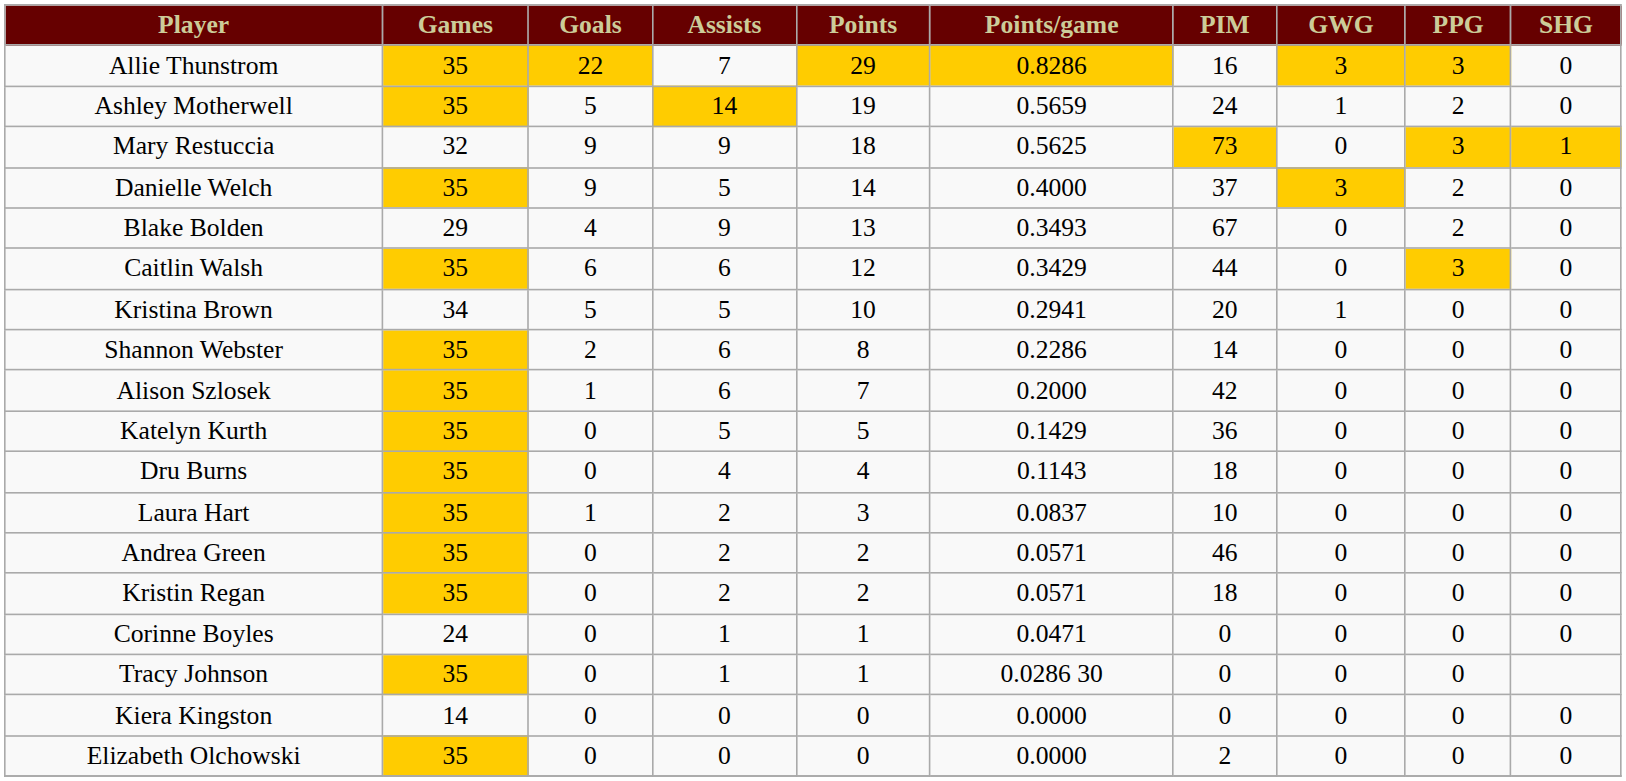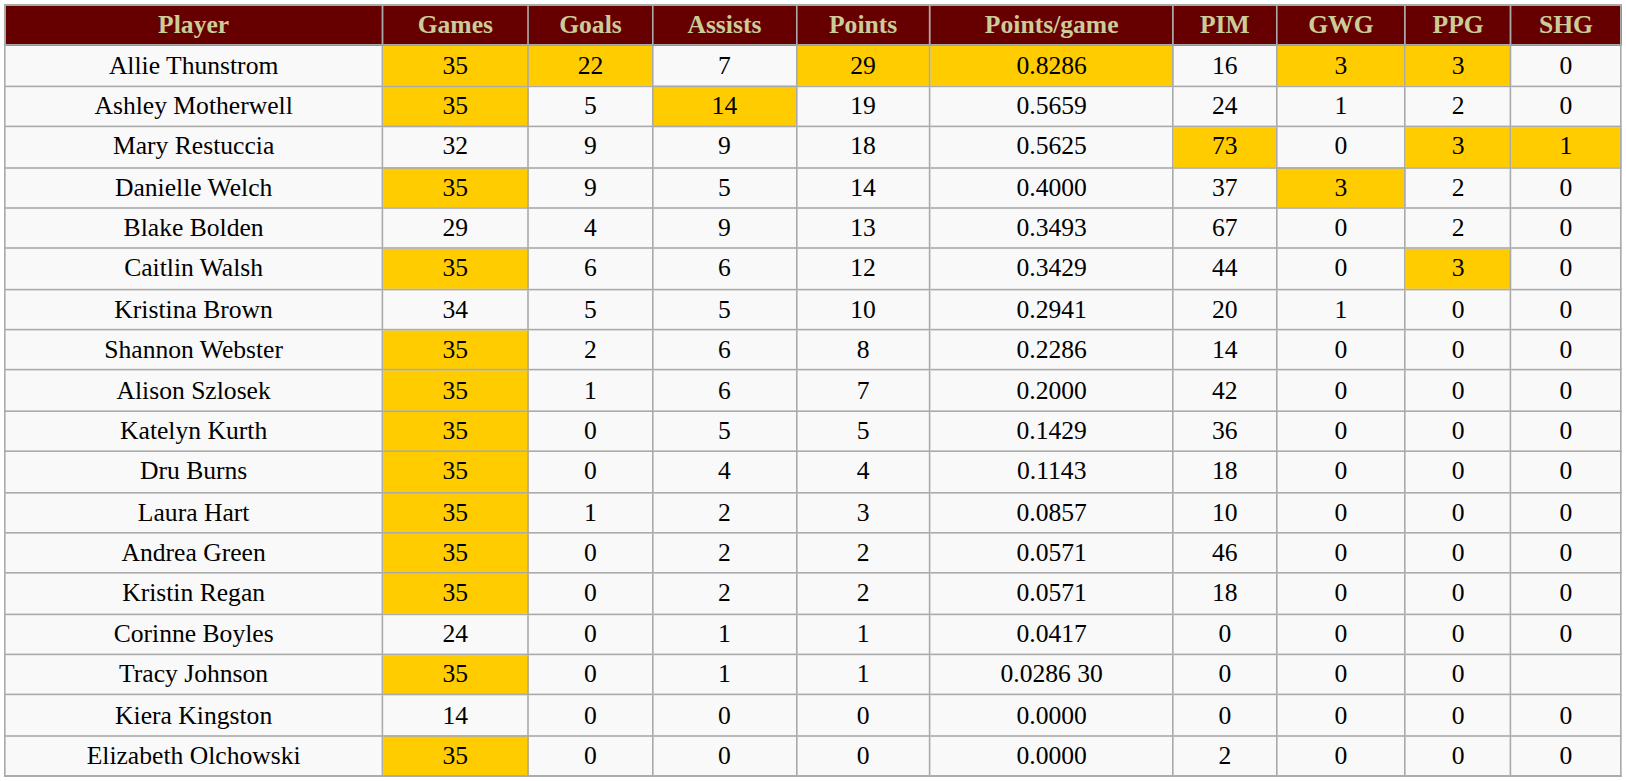 <table class="wikitable" width="80%">
 <tr align="center"  style=" background:#660000; color:#CCCC99;">
 <td><strong>Player</strong></td>
 <td><strong>Games</strong></td>
 <td><strong>Goals</strong></td>
 <td><strong>Assists</strong></td>
 <td><strong>Points</strong></td>
 <td><strong>Points/game</strong></td>
 <td><strong>PIM</strong></td>
 <td><strong>GWG</strong></td>
 <td><strong>PPG</strong></td>
 <td><strong>SHG</strong></td>
 </tr>
 <tr align="center" bgcolor="">
 <td>Allie Thunstrom</td>
 <td bgcolor="#FFCC00">35</td>
 <td bgcolor="#FFCC00">22</td>
 <td>7</td>
 <td bgcolor="#FFCC00">29</td>
 <td bgcolor="#FFCC00">0.8286</td>
 <td>16</td>
 <td bgcolor="#FFCC00">3</td>
 <td bgcolor="#FFCC00">3</td>
 <td>0</td>
 </tr>
 <tr align="center" bgcolor="">
 <td>Ashley Motherwell</td>
 <td bgcolor="#FFCC00">35</td>
 <td>5</td>
 <td bgcolor="#FFCC00">14</td>
 <td>19</td>
 <td>0.5659</td>
 <td>24</td>
 <td>1</td>
 <td>2</td>
 <td>0</td>
 </tr>
 <tr align="center" bgcolor="">
 <td>Mary Restuccia</td>
 <td>32</td>
 <td>9</td>
 <td>9</td>
 <td>18</td>
 <td>0.5625</td>
 <td bgcolor="#FFCC00">73</td>
 <td>0</td>
 <td bgcolor="#FFCC00">3</td>
 <td bgcolor="#FFCC00">1</td>
 </tr>
 <tr align="center" bgcolor="">
 <td>Danielle Welch</td>
 <td bgcolor="#FFCC00">35</td>
 <td>9</td>
 <td>5</td>
 <td>14</td>
 <td>0.4000</td>
 <td>37</td>
 <td bgcolor="#FFCC00">3</td>
 <td>2</td>
 <td>0</td>
 </tr>
 <tr align="center" bgcolor="">
 <td>Blake Bolden</td>
 <td>29</td>
 <td>4</td>
 <td>9</td>
 <td>13</td>
 <td>0.3493</td>
 <td>67</td>
 <td>0</td>
 <td>2</td>
 <td>0</td>
 </tr>
 <tr align="center" bgcolor="">
 <td>Caitlin Walsh</td>
 <td bgcolor="#FFCC00">35</td>
 <td>6</td>
 <td>6</td>
 <td>12</td>
 <td>0.3429</td>
 <td>44</td>
 <td>0</td>
 <td bgcolor="#FFCC00">3</td>
 <td>0</td>
 </tr>
 <tr align="center" bgcolor="">
 <td>Kristina Brown</td>
 <td>34</td>
 <td>5</td>
 <td>5</td>
 <td>10</td>
 <td>0.2941</td>
 <td>20</td>
 <td>1</td>
 <td>0</td>
 <td>0</td>
 </tr>
 <tr align="center" bgcolor="">
 <td>Shannon Webster</td>
 <td bgcolor="#FFCC00">35</td>
 <td>2</td>
 <td>6</td>
 <td>8</td>
 <td>0.2286</td>
 <td>14</td>
 <td>0</td>
 <td>0</td>
 <td>0</td>
 </tr>
 <tr align="center" bgcolor="">
 <td>Alison Szlosek</td>
 <td bgcolor="#FFCC00">35</td>
 <td>1</td>
 <td>6</td>
 <td>7</td>
 <td>0.2000</td>
 <td>42</td>
 <td>0</td>
 <td>0</td>
 <td>0</td>
 </tr>
 <tr align="center" bgcolor="">
 <td>Katelyn Kurth</td>
 <td bgcolor="#FFCC00">35</td>
 <td>0</td>
 <td>5</td>
 <td>5</td>
 <td>0.1429</td>
 <td>36</td>
 <td>0</td>
 <td>0</td>
 <td>0</td>
 </tr>
 <tr align="center" bgcolor="">
 <td>Dru Burns</td>
 <td bgcolor="#FFCC00">35</td>
 <td>0</td>
 <td>4</td>
 <td>4</td>
 <td>0.1143</td>
 <td>18</td>
 <td>0</td>
 <td>0</td>
 <td>0</td>
 </tr>
 <tr align="center" bgcolor="">
 <td>Laura Hart</td>
 <td bgcolor="#FFCC00">35</td>
 <td>1</td>
 <td>2</td>
 <td>3</td>
-<td>0.0837</td>
+<td>0.0857</td>
 <td>10</td>
 <td>0</td>
 <td>0</td>
 <td>0</td>
 </tr>
 <tr align="center" bgcolor="">
 <td>Andrea Green</td>
 <td bgcolor="#FFCC00">35</td>
 <td>0</td>
 <td>2</td>
 <td>2</td>
 <td>0.0571</td>
 <td>46</td>
 <td>0</td>
 <td>0</td>
 <td>0</td>
 </tr>
 <tr align="center" bgcolor="">
 <td>Kristin Regan</td>
 <td bgcolor="#FFCC00">35</td>
 <td>0</td>
 <td>2</td>
 <td>2</td>
 <td>0.0571</td>
 <td>18</td>
 <td>0</td>
 <td>0</td>
 <td>0</td>
 </tr>
 <tr align="center" bgcolor="">
 <td>Corinne Boyles</td>
 <td>24</td>
 <td>0</td>
 <td>1</td>
 <td>1</td>
-<td>0.0471</td>
+<td>0.0417</td>
 <td>0</td>
 <td>0</td>
 <td>0</td>
 <td>0</td>
 </tr>
 <tr align="center" bgcolor="">
 <td>Tracy Johnson</td>
 <td bgcolor="#FFCC00">35</td>
 <td>0</td>
 <td>1</td>
 <td>1</td>
 <td>0.0286 30</td>
 <td>0</td>
 <td>0</td>
 <td>0</td>
 </tr>
 <tr align="center" bgcolor="">
 <td>Kiera Kingston</td>
 <td>14</td>
 <td>0</td>
 <td>0</td>
 <td>0</td>
 <td>0.0000</td>
 <td>0</td>
 <td>0</td>
 <td>0</td>
 <td>0</td>
 </tr>
 <tr align="center" bgcolor="">
 <td>Elizabeth Olchowski</td>
 <td bgcolor="#FFCC00">35</td>
 <td>0</td>
 <td>0</td>
 <td>0</td>
 <td>0.0000</td>
 <td>2</td>
 <td>0</td>
 <td>0</td>
 <td>0</td>
 </tr>
 <tr align="center" bgcolor="">
 </tr>
 </table>
